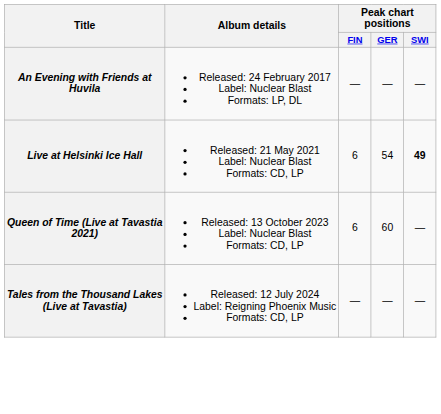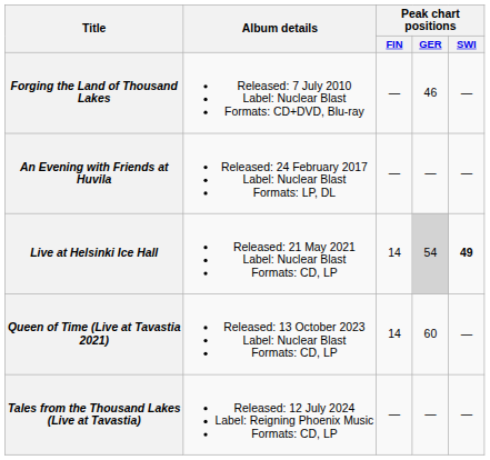 <table class="wikitable plainrowheaders" style="text-align:center;">
 <tr>
 <th scope="col" rowspan="2" style="width:15em;">Title</th>
 <th scope="col" rowspan="2">Album details</th>
 <th scope="col" colspan="3">Peak chart positions</th>
 </tr>
 <tr>
 <th scope="col" style="width:3em;font-size:90%;"><a href='#'>FIN</a><br></th>
 <th scope="col" style="width:3em;font-size:90%;"><a href='#'>GER</a><br></th>
 <th scope="col" style="width:3em;font-size:90%;"><a href='#'>SWI</a><br></th>
 </tr>
 <tr>
+<th scope="row"><em>Forging the Land of Thousand Lakes</em></th>
+<td><br><ul><li>Released: 7 July 2010</li><li>Label: Nuclear Blast</li><li>Formats: CD+DVD, Blu-ray</li></ul></td>
+<td>—</td>
+<td>46</td>
+<td>—</td>
+</tr>
+<tr>
 <th scope="row"><em>An Evening with Friends at Huvila</em></th>
 <td><br><ul><li>Released: 24 February 2017</li><li>Label: Nuclear Blast</li><li>Formats: LP, DL</li></ul></td>
 <td>—</td>
 <td>—</td>
 <td>—</td>
 </tr>
 <tr>
 <th scope="row"><em>Live at Helsinki Ice Hall</em></th>
 <td><br><ul><li>Released: 21 May 2021</li><li>Label: Nuclear Blast</li><li>Formats: CD, LP</li></ul></td>
-<td>6</td>
-<td>54</td>
+<td>14</td>
+<td style="background: lightgrey;">54</td>
 <td><strong>49</strong></td>
 </tr>
 <tr>
 <th scope="row"><em>Queen of Time (Live at Tavastia 2021)</em></th>
 <td><br><ul><li>Released: 13 October 2023</li><li>Label: Nuclear Blast</li><li>Formats: CD, LP</li></ul></td>
-<td>6</td>
+<td>14</td>
 <td>60</td>
 <td>—</td>
 </tr>
 <tr>
 <th scope="row"><em>Tales from the Thousand Lakes (Live at Tavastia)</em></th>
 <td><br><ul><li>Released: 12 July 2024</li><li>Label: Reigning Phoenix Music</li><li>Formats: CD, LP</li></ul></td>
 <td>—</td>
 <td>—</td>
 <td>—</td>
 </tr>
 </table>
